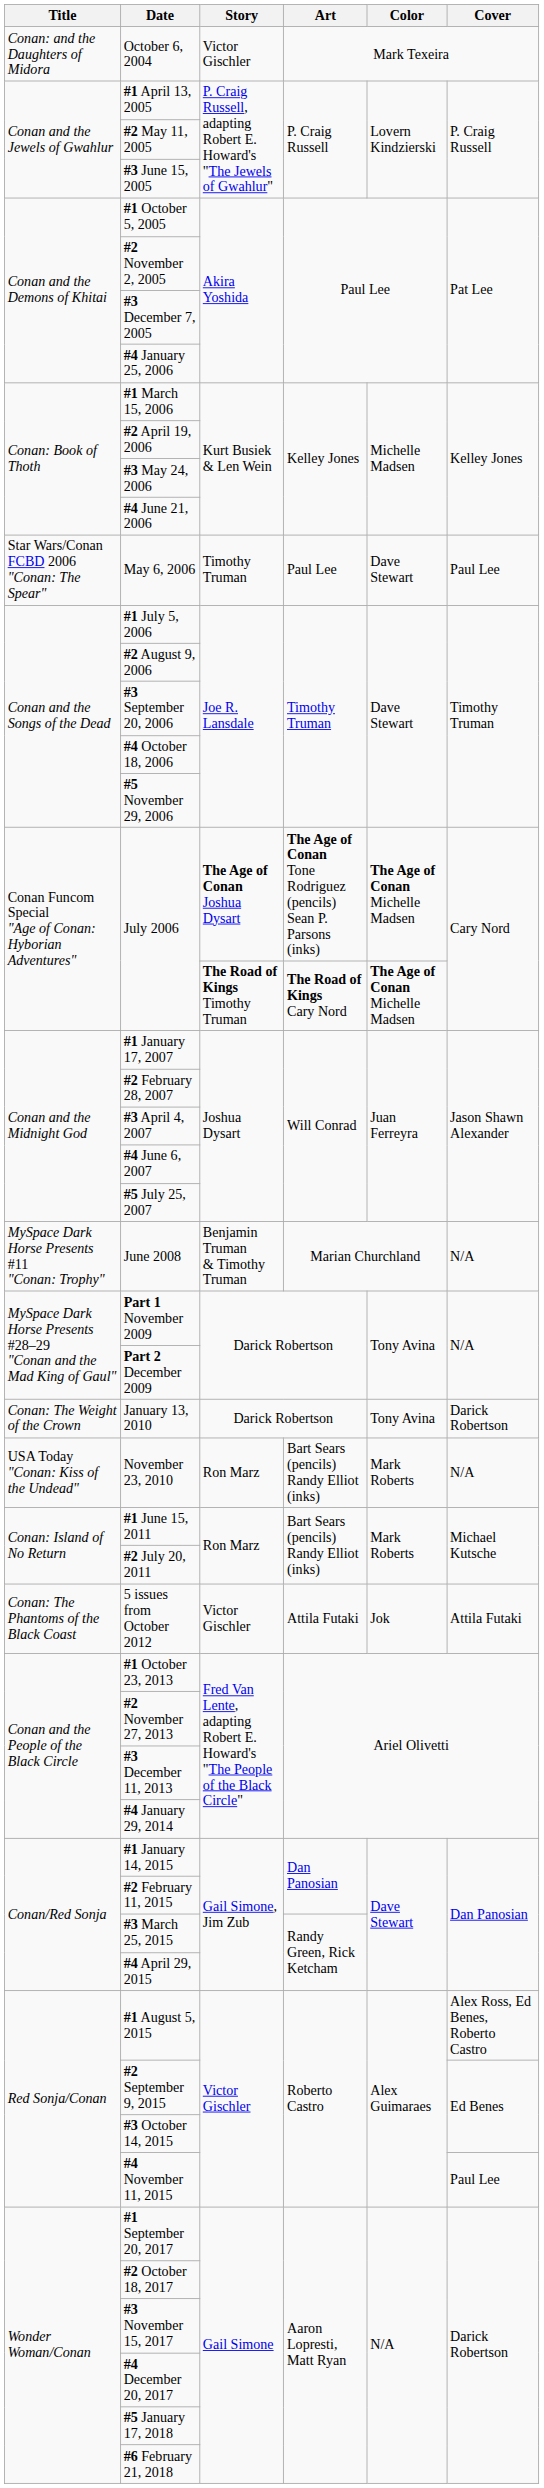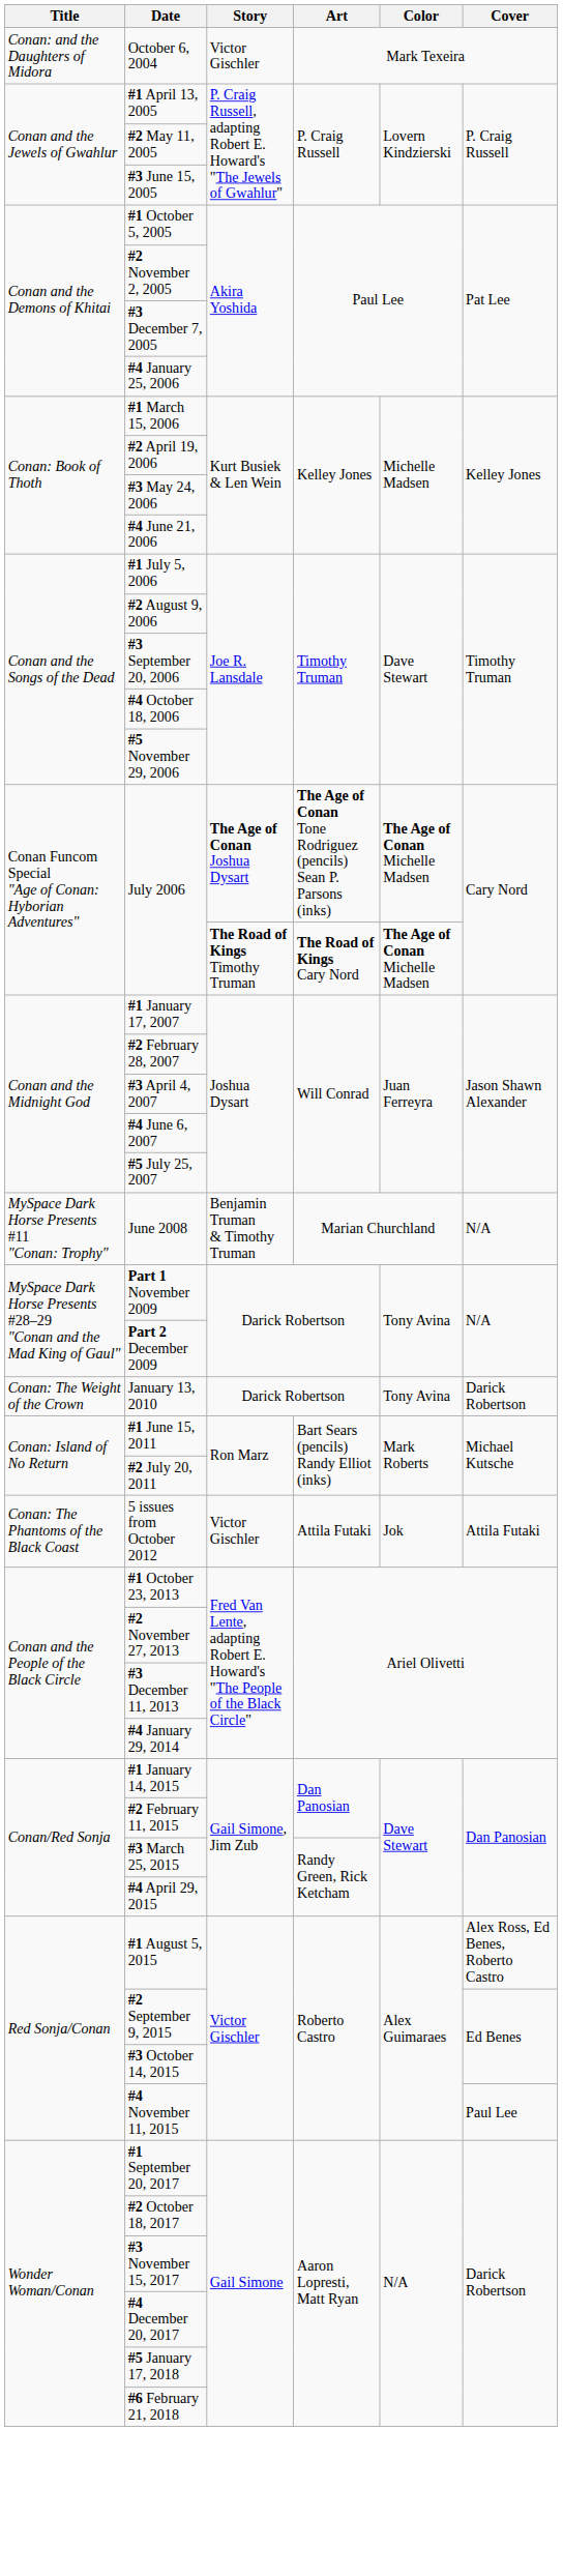 <table class="wikitable">
 <tr>
 <th>Title</th>
 <th>Date</th>
 <th>Story</th>
 <th>Art</th>
 <th>Color</th>
 <th>Cover</th>
 </tr>
 <tr>
 <td><em>Conan:  and the Daughters of Midora</em></td>
 <td>October 6, 2004</td>
 <td>Victor Gischler</td>
 <td colspan=3 align=center>Mark Texeira</td>
 </tr>
 <tr>
 <td rowspan=3><em>Conan and the Jewels of Gwahlur</em></td>
 <td><strong>#1</strong> April 13, 2005</td>
 <td rowspan=3><a href='#'>P. Craig Russell</a>,<br>adapting Robert E. Howard's<br>"<a href='#'>The Jewels of Gwahlur</a>"</td>
 <td rowspan=3>P. Craig Russell</td>
 <td rowspan=3>Lovern Kindzierski</td>
 <td rowspan=3>P. Craig Russell</td>
 </tr>
 <tr>
 <td><strong>#2</strong> May 11, 2005</td>
 </tr>
 <tr>
 <td><strong>#3</strong> June 15, 2005</td>
 </tr>
 <tr>
 <td rowspan=4><em>Conan and the Demons of Khitai</em></td>
 <td><strong>#1</strong> October 5, 2005</td>
 <td rowspan=4><a href='#'>Akira Yoshida</a></td>
 <td colspan=2 rowspan=4 align=center>Paul Lee</td>
 <td rowspan=4>Pat Lee</td>
 </tr>
 <tr>
 <td><strong>#2</strong> November 2, 2005</td>
 </tr>
 <tr>
 <td><strong>#3</strong> December 7, 2005</td>
 </tr>
 <tr>
 <td><strong>#4</strong> January 25, 2006</td>
 </tr>
 <tr>
 <td rowspan=4><em>Conan: Book of Thoth</em></td>
 <td><strong>#1</strong> March 15, 2006</td>
 <td rowspan=4>Kurt Busiek<br>& Len Wein</td>
 <td rowspan=4>Kelley Jones</td>
 <td rowspan=4>Michelle Madsen</td>
 <td rowspan=4>Kelley Jones</td>
 </tr>
 <tr>
 <td><strong>#2</strong> April 19, 2006</td>
 </tr>
 <tr>
 <td><strong>#3</strong> May 24, 2006</td>
 </tr>
 <tr>
 <td><strong>#4</strong> June 21, 2006</td>
-</tr>
-<tr>
-<td>Star Wars/Conan <a href='#'>FCBD</a> 2006<br><em>"Conan: The Spear"</em></td>
-<td>May 6, 2006</td>
-<td>Timothy Truman</td>
-<td>Paul Lee</td>
-<td>Dave Stewart</td>
-<td>Paul Lee</td>
 </tr>
 <tr>
 <td rowspan=5><em>Conan and the Songs of the Dead</em></td>
 <td><strong>#1</strong> July 5, 2006</td>
 <td rowspan=5><a href='#'>Joe R. Lansdale</a></td>
 <td rowspan=5><a href='#'>Timothy Truman</a></td>
 <td rowspan=5>Dave Stewart</td>
 <td rowspan=5>Timothy Truman</td>
 </tr>
 <tr>
 <td><strong>#2</strong> August 9, 2006</td>
 </tr>
 <tr>
 <td><strong>#3</strong> September 20, 2006</td>
 </tr>
 <tr>
 <td><strong>#4</strong> October 18, 2006</td>
 </tr>
 <tr>
 <td><strong>#5</strong> November 29, 2006</td>
 </tr>
 <tr>
 <td rowspan=2>Conan Funcom Special<br><em>"Age of Conan: Hyborian Adventures"</em></td>
 <td rowspan=2>July 2006</td>
 <td><strong>The Age of Conan</strong><br><a href='#'>Joshua Dysart</a></td>
 <td><strong>The Age of Conan</strong><br>Tone Rodriguez (pencils)<br>Sean P. Parsons (inks)</td>
 <td><strong>The Age of Conan</strong><br>Michelle Madsen</td>
 <td rowspan=2>Cary Nord</td>
 </tr>
 <tr>
 <td><strong>The Road of Kings</strong><br>Timothy Truman</td>
 <td><strong>The Road of Kings</strong><br>Cary Nord</td>
 <td><strong>The Age of Conan</strong><br>Michelle Madsen</td>
 </tr>
 <tr>
 <td rowspan=5><em>Conan and the Midnight God</em></td>
 <td><strong>#1</strong> January 17, 2007</td>
 <td rowspan=5>Joshua Dysart</td>
 <td rowspan=5>Will Conrad</td>
 <td rowspan=5>Juan Ferreyra</td>
 <td rowspan=5>Jason Shawn Alexander</td>
 </tr>
 <tr>
 <td><strong>#2</strong> February 28, 2007</td>
 </tr>
 <tr>
 <td><strong>#3</strong> April 4, 2007</td>
 </tr>
 <tr>
 <td><strong>#4</strong> June 6, 2007</td>
 </tr>
 <tr>
 <td><strong>#5</strong> July 25, 2007</td>
 </tr>
 <tr>
 <td><em>MySpace Dark Horse Presents</em> #11<br><em>"Conan: Trophy"</em></td>
 <td>June 2008</td>
 <td>Benjamin Truman<br>& Timothy Truman</td>
 <td colspan=2 align=center>Marian Churchland</td>
 <td>N/A</td>
 </tr>
 <tr>
 <td rowspan=2><em>MySpace Dark Horse Presents</em> #28–29<br><em>"Conan and the Mad King of Gaul"</em></td>
 <td><strong>Part 1</strong> November 2009</td>
 <td rowspan=2 colspan=2 align=center>Darick Robertson</td>
 <td rowspan=2>Tony Avina</td>
 <td rowspan=2>N/A</td>
 </tr>
 <tr>
 <td><strong>Part 2</strong> December 2009</td>
 </tr>
 <tr>
 <td><em>Conan: The Weight of the Crown</em></td>
 <td>January 13, 2010</td>
 <td colspan=2 align=center>Darick Robertson</td>
 <td>Tony Avina</td>
 <td>Darick Robertson</td>
-</tr>
-<tr>
-<td>USA Today<br><em>"Conan: Kiss of the Undead"</em></td>
-<td>November 23, 2010</td>
-<td>Ron Marz</td>
-<td>Bart Sears (pencils)<br>Randy Elliot (inks)</td>
-<td>Mark Roberts</td>
-<td>N/A</td>
 </tr>
 <tr>
 <td rowspan=2><em>Conan: Island of No Return</em></td>
 <td><strong>#1</strong> June 15, 2011</td>
 <td rowspan=2>Ron Marz</td>
 <td rowspan=2>Bart Sears (pencils)<br>Randy Elliot (inks)</td>
 <td rowspan=2>Mark Roberts</td>
 <td rowspan=2>Michael Kutsche</td>
 </tr>
 <tr>
 <td><strong>#2</strong> July 20, 2011</td>
 </tr>
 <tr>
 <td><em>Conan: The Phantoms of the Black Coast</em></td>
 <td>5 issues from<br>October 2012</td>
 <td>Victor Gischler</td>
 <td>Attila Futaki</td>
 <td>Jok</td>
 <td>Attila Futaki</td>
 </tr>
 <tr>
 <td rowspan=4><em>Conan and the People of the Black Circle</em></td>
 <td><strong>#1</strong> October 23, 2013</td>
 <td rowspan=4><a href='#'>Fred Van Lente</a>,<br>adapting Robert E. Howard's<br>"<a href='#'>The People of the Black Circle</a>"</td>
 <td colspan=3 rowspan=4 align=center>Ariel Olivetti</td>
 </tr>
 <tr>
 <td><strong>#2</strong> November 27, 2013</td>
 </tr>
 <tr>
 <td><strong>#3</strong> December 11, 2013</td>
 </tr>
 <tr>
 <td><strong>#4</strong> January 29, 2014</td>
 </tr>
 <tr>
 <td rowspan=4><em>Conan/Red Sonja</em></td>
 <td><strong>#1</strong> January 14, 2015</td>
 <td rowspan=4><a href='#'>Gail Simone</a>, Jim Zub</td>
 <td rowspan=2><a href='#'>Dan Panosian</a></td>
 <td rowspan=4><a href='#'>Dave Stewart</a></td>
 <td rowspan=4><a href='#'>Dan Panosian</a></td>
 </tr>
 <tr>
 <td><strong>#2</strong> February 11, 2015</td>
 </tr>
 <tr>
 <td><strong>#3</strong> March 25, 2015</td>
 <td rowspan=2>Randy Green, Rick Ketcham</td>
 </tr>
 <tr>
 <td><strong>#4</strong> April 29, 2015</td>
 </tr>
 <tr>
 <td rowspan=4><em>Red Sonja/Conan</em></td>
 <td><strong>#1</strong> August 5, 2015</td>
 <td rowspan=4><a href='#'>Victor Gischler</a></td>
 <td rowspan=4>Roberto Castro</td>
 <td rowspan=4>Alex Guimaraes</td>
 <td rowspan=1>Alex Ross, Ed Benes, Roberto Castro</td>
 </tr>
 <tr>
 <td><strong>#2</strong> September 9, 2015</td>
 <td rowspan=2>Ed Benes</td>
 </tr>
 <tr>
 <td><strong>#3</strong> October 14, 2015</td>
 </tr>
 <tr>
 <td><strong>#4</strong> November 11, 2015</td>
 <td>Paul Lee</td>
 </tr>
 <tr>
 <td rowspan=6><em>Wonder Woman/Conan</em></td>
 <td><strong>#1</strong> September 20, 2017</td>
 <td rowspan=6><a href='#'>Gail Simone</a></td>
 <td rowspan=6>Aaron Lopresti, Matt Ryan</td>
 <td rowspan=6>N/A</td>
 <td rowspan=6>Darick Robertson</td>
 </tr>
 <tr>
 <td><strong>#2</strong> October 18, 2017</td>
 </tr>
 <tr>
 <td><strong>#3</strong> November 15, 2017</td>
 </tr>
 <tr>
 <td><strong>#4</strong> December 20, 2017</td>
 </tr>
 <tr>
 <td><strong>#5</strong> January 17, 2018</td>
 </tr>
 <tr>
 <td><strong>#6</strong> February 21, 2018</td>
 </tr>
 </table>
